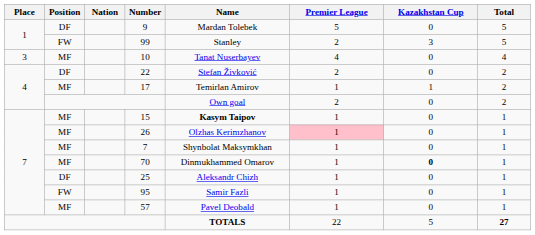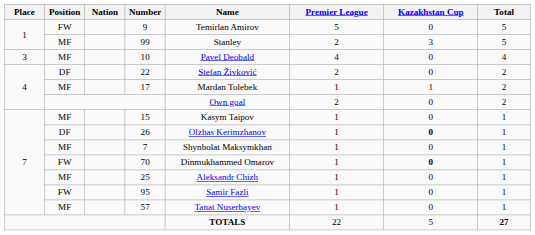 <table class="wikitable" style="font-size: 95%; text-align: center;">
 <tr>
 <th width=60>Place</th>
 <th width=60>Position</th>
 <th width=60>Nation</th>
 <th width=60>Number</th>
 <th width=200>Name</th>
 <th width=150><a href='#'>Premier League</a></th>
 <th width=150><a href='#'>Kazakhstan Cup</a></th>
 <th width=80>Total</th>
 </tr>
 <tr>
 <td rowspan="2">1</td>
-<td>DF</td>
+<td>FW</td>
 <td></td>
 <td>9</td>
-<td>Mardan Tolebek</td>
+<td>Temirlan Amirov</td>
 <td>5</td>
 <td>0</td>
 <td>5</td>
 </tr>
 <tr>
-<td>FW</td>
+<td>MF</td>
 <td></td>
 <td>99</td>
 <td>Stanley</td>
 <td>2</td>
 <td>3</td>
 <td>5</td>
 </tr>
 <tr>
 <td>3</td>
 <td>MF</td>
 <td></td>
 <td>10</td>
-<td><a href='#'>Tanat Nuserbayev</a></td>
+<td><a href='#'>Pavel Deobald</a></td>
 <td>4</td>
 <td>0</td>
 <td>4</td>
 </tr>
 <tr>
 <td rowspan="3">4</td>
 <td>DF</td>
 <td></td>
 <td>22</td>
 <td><a href='#'>Stefan Živković</a></td>
 <td>2</td>
 <td>0</td>
 <td>2</td>
 </tr>
 <tr>
 <td>MF</td>
 <td></td>
 <td>17</td>
-<td>Temirlan Amirov</td>
+<td>Mardan Tolebek</td>
 <td>1</td>
 <td>1</td>
 <td>2</td>
 </tr>
 <tr>
 <td colspan="3"></td>
 <td><a href='#'>Own goal</a></td>
 <td>2</td>
 <td>0</td>
 <td>2</td>
 </tr>
 <tr>
 <td rowspan="7">7</td>
 <td>MF</td>
 <td></td>
 <td>15</td>
-<td><strong>Kasym Taipov</strong></td>
+<td>Kasym Taipov</td>
 <td>1</td>
 <td>0</td>
 <td>1</td>
 </tr>
 <tr>
-<td>MF</td>
+<td>DF</td>
 <td></td>
 <td>26</td>
 <td><a href='#'>Olzhas Kerimzhanov</a></td>
-<td style="background: pink;">1</td>
-<td>0</td>
+<td>1</td>
+<td><strong>0</strong></td>
 <td>1</td>
 </tr>
 <tr>
 <td>MF</td>
 <td></td>
 <td>7</td>
 <td>Shynbolat Maksymkhan</td>
 <td>1</td>
 <td>0</td>
 <td>1</td>
 </tr>
 <tr>
-<td>MF</td>
+<td>FW</td>
 <td></td>
 <td>70</td>
 <td>Dinmukhammed Omarov</td>
 <td>1</td>
 <td><strong>0</strong></td>
 <td>1</td>
 </tr>
 <tr>
-<td>DF</td>
+<td>MF</td>
 <td></td>
 <td>25</td>
 <td><a href='#'>Aleksandr Chizh</a></td>
 <td>1</td>
 <td>0</td>
 <td>1</td>
 </tr>
 <tr>
 <td>FW</td>
 <td></td>
 <td>95</td>
 <td><a href='#'>Samir Fazli</a></td>
 <td>1</td>
 <td>0</td>
 <td>1</td>
 </tr>
 <tr>
 <td>MF</td>
 <td></td>
 <td>57</td>
-<td><a href='#'>Pavel Deobald</a></td>
+<td><a href='#'>Tanat Nuserbayev</a></td>
 <td>1</td>
 <td>0</td>
 <td>1</td>
 </tr>
 <tr>
 <td colspan="4"></td>
 <td><strong>TOTALS</strong></td>
 <td>22</td>
 <td>5</td>
 <td><strong>27</strong></td>
 </tr>
 </table>
